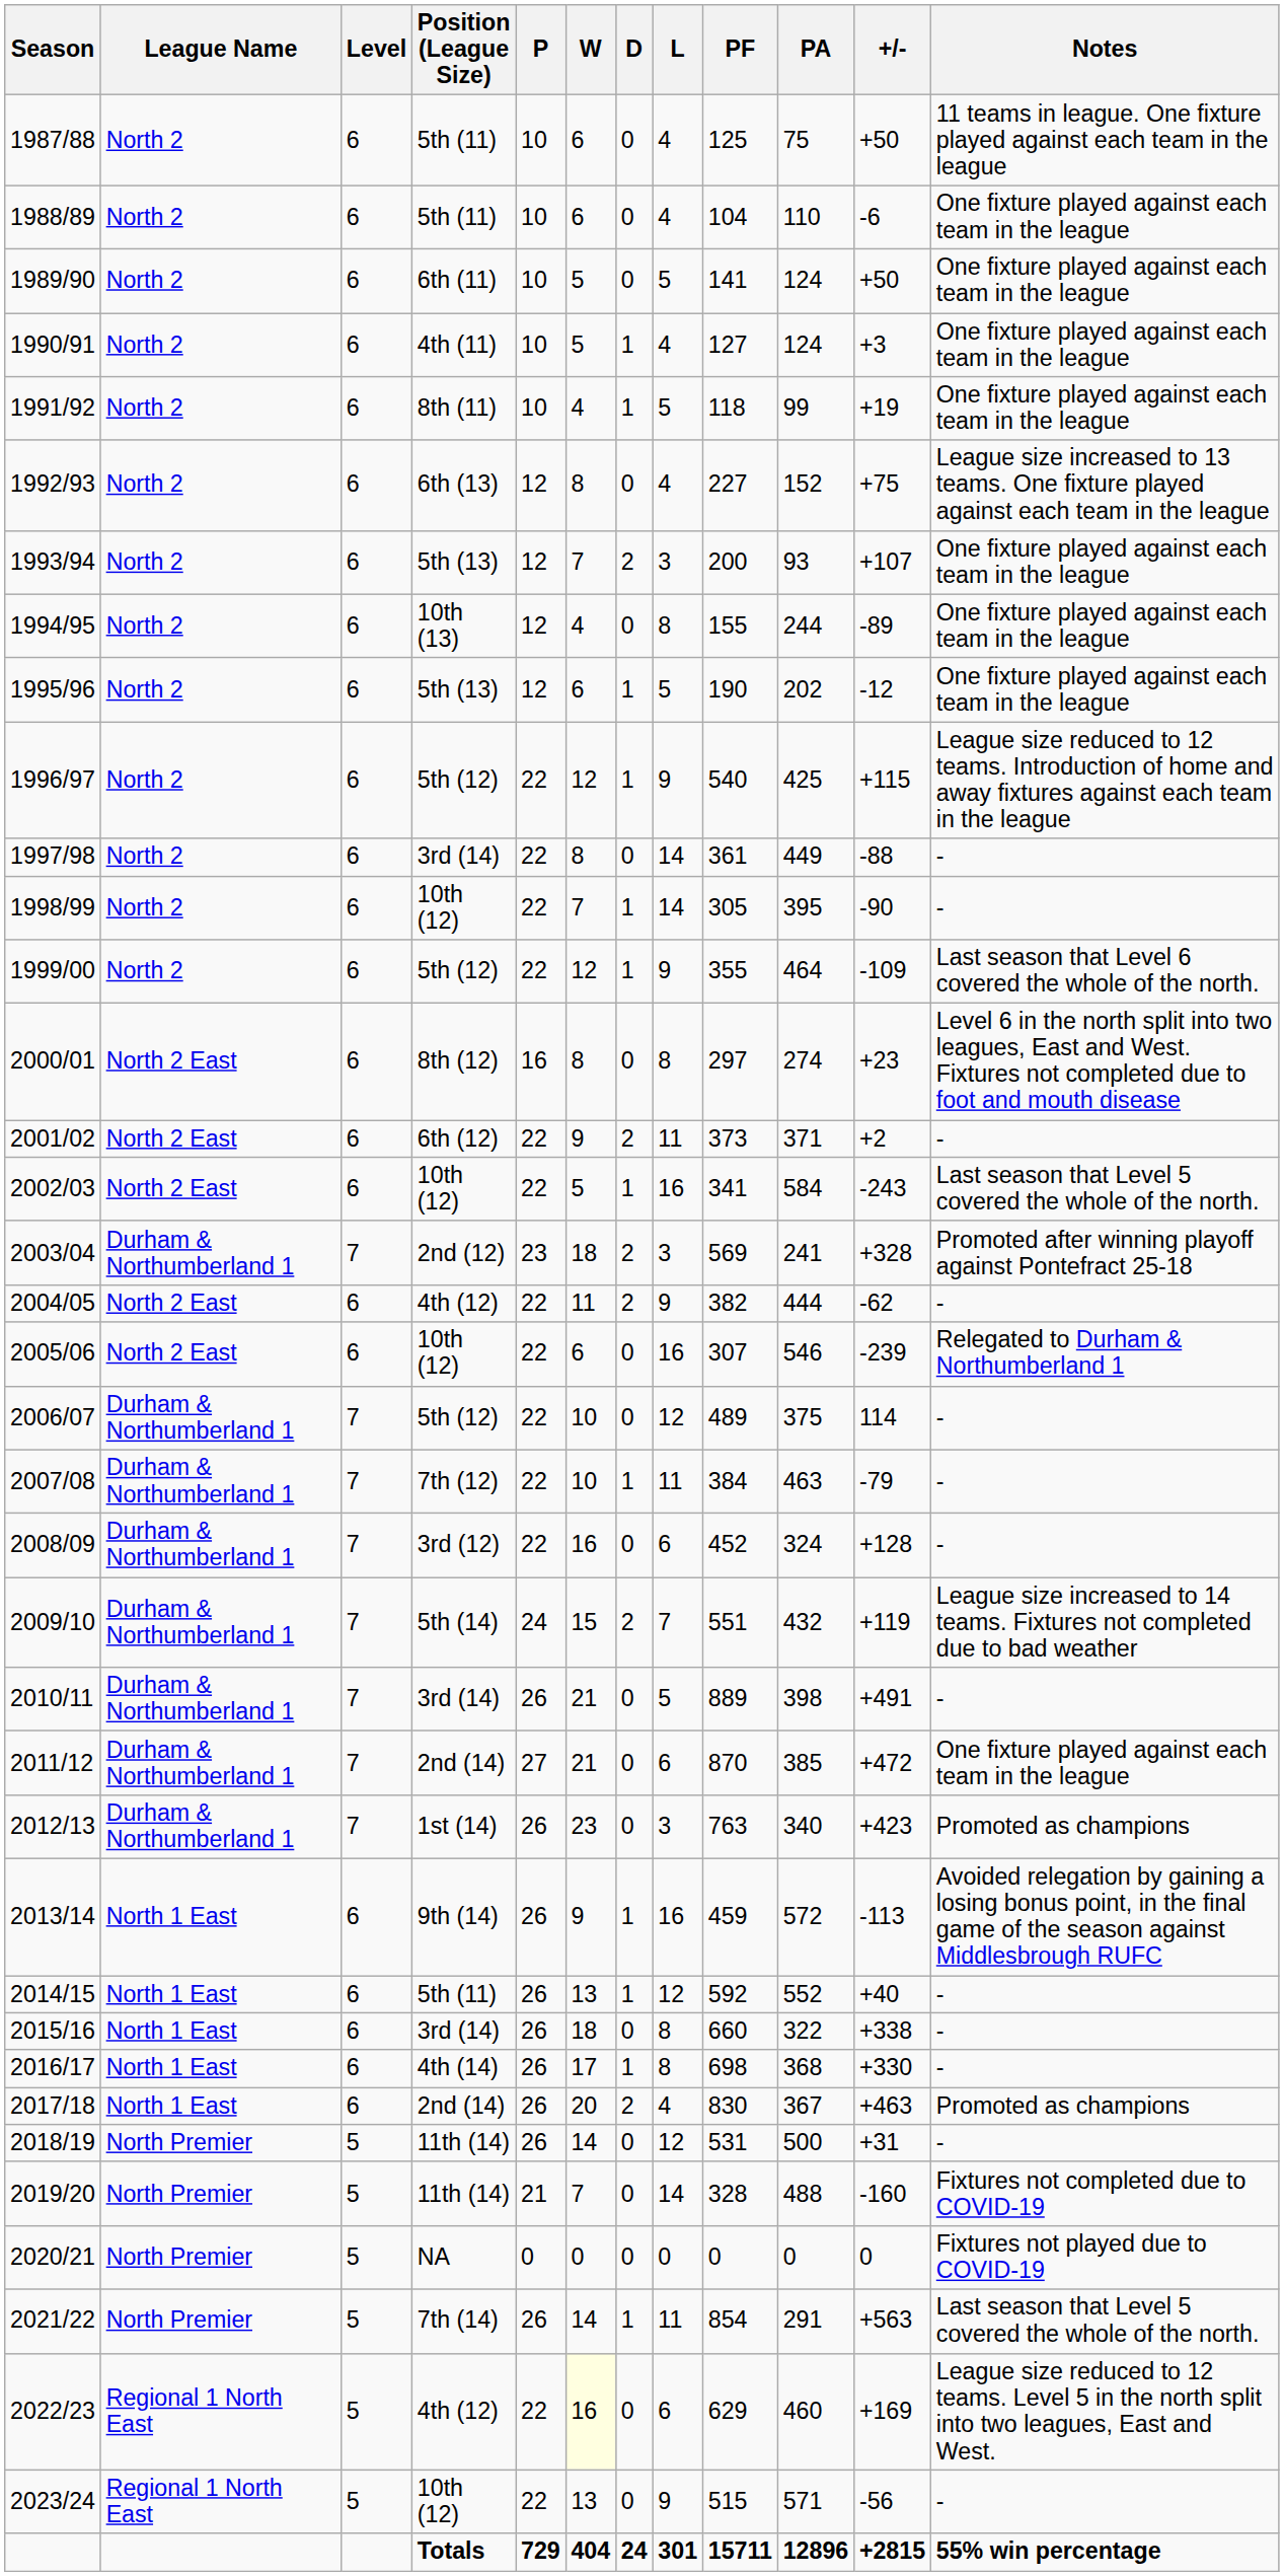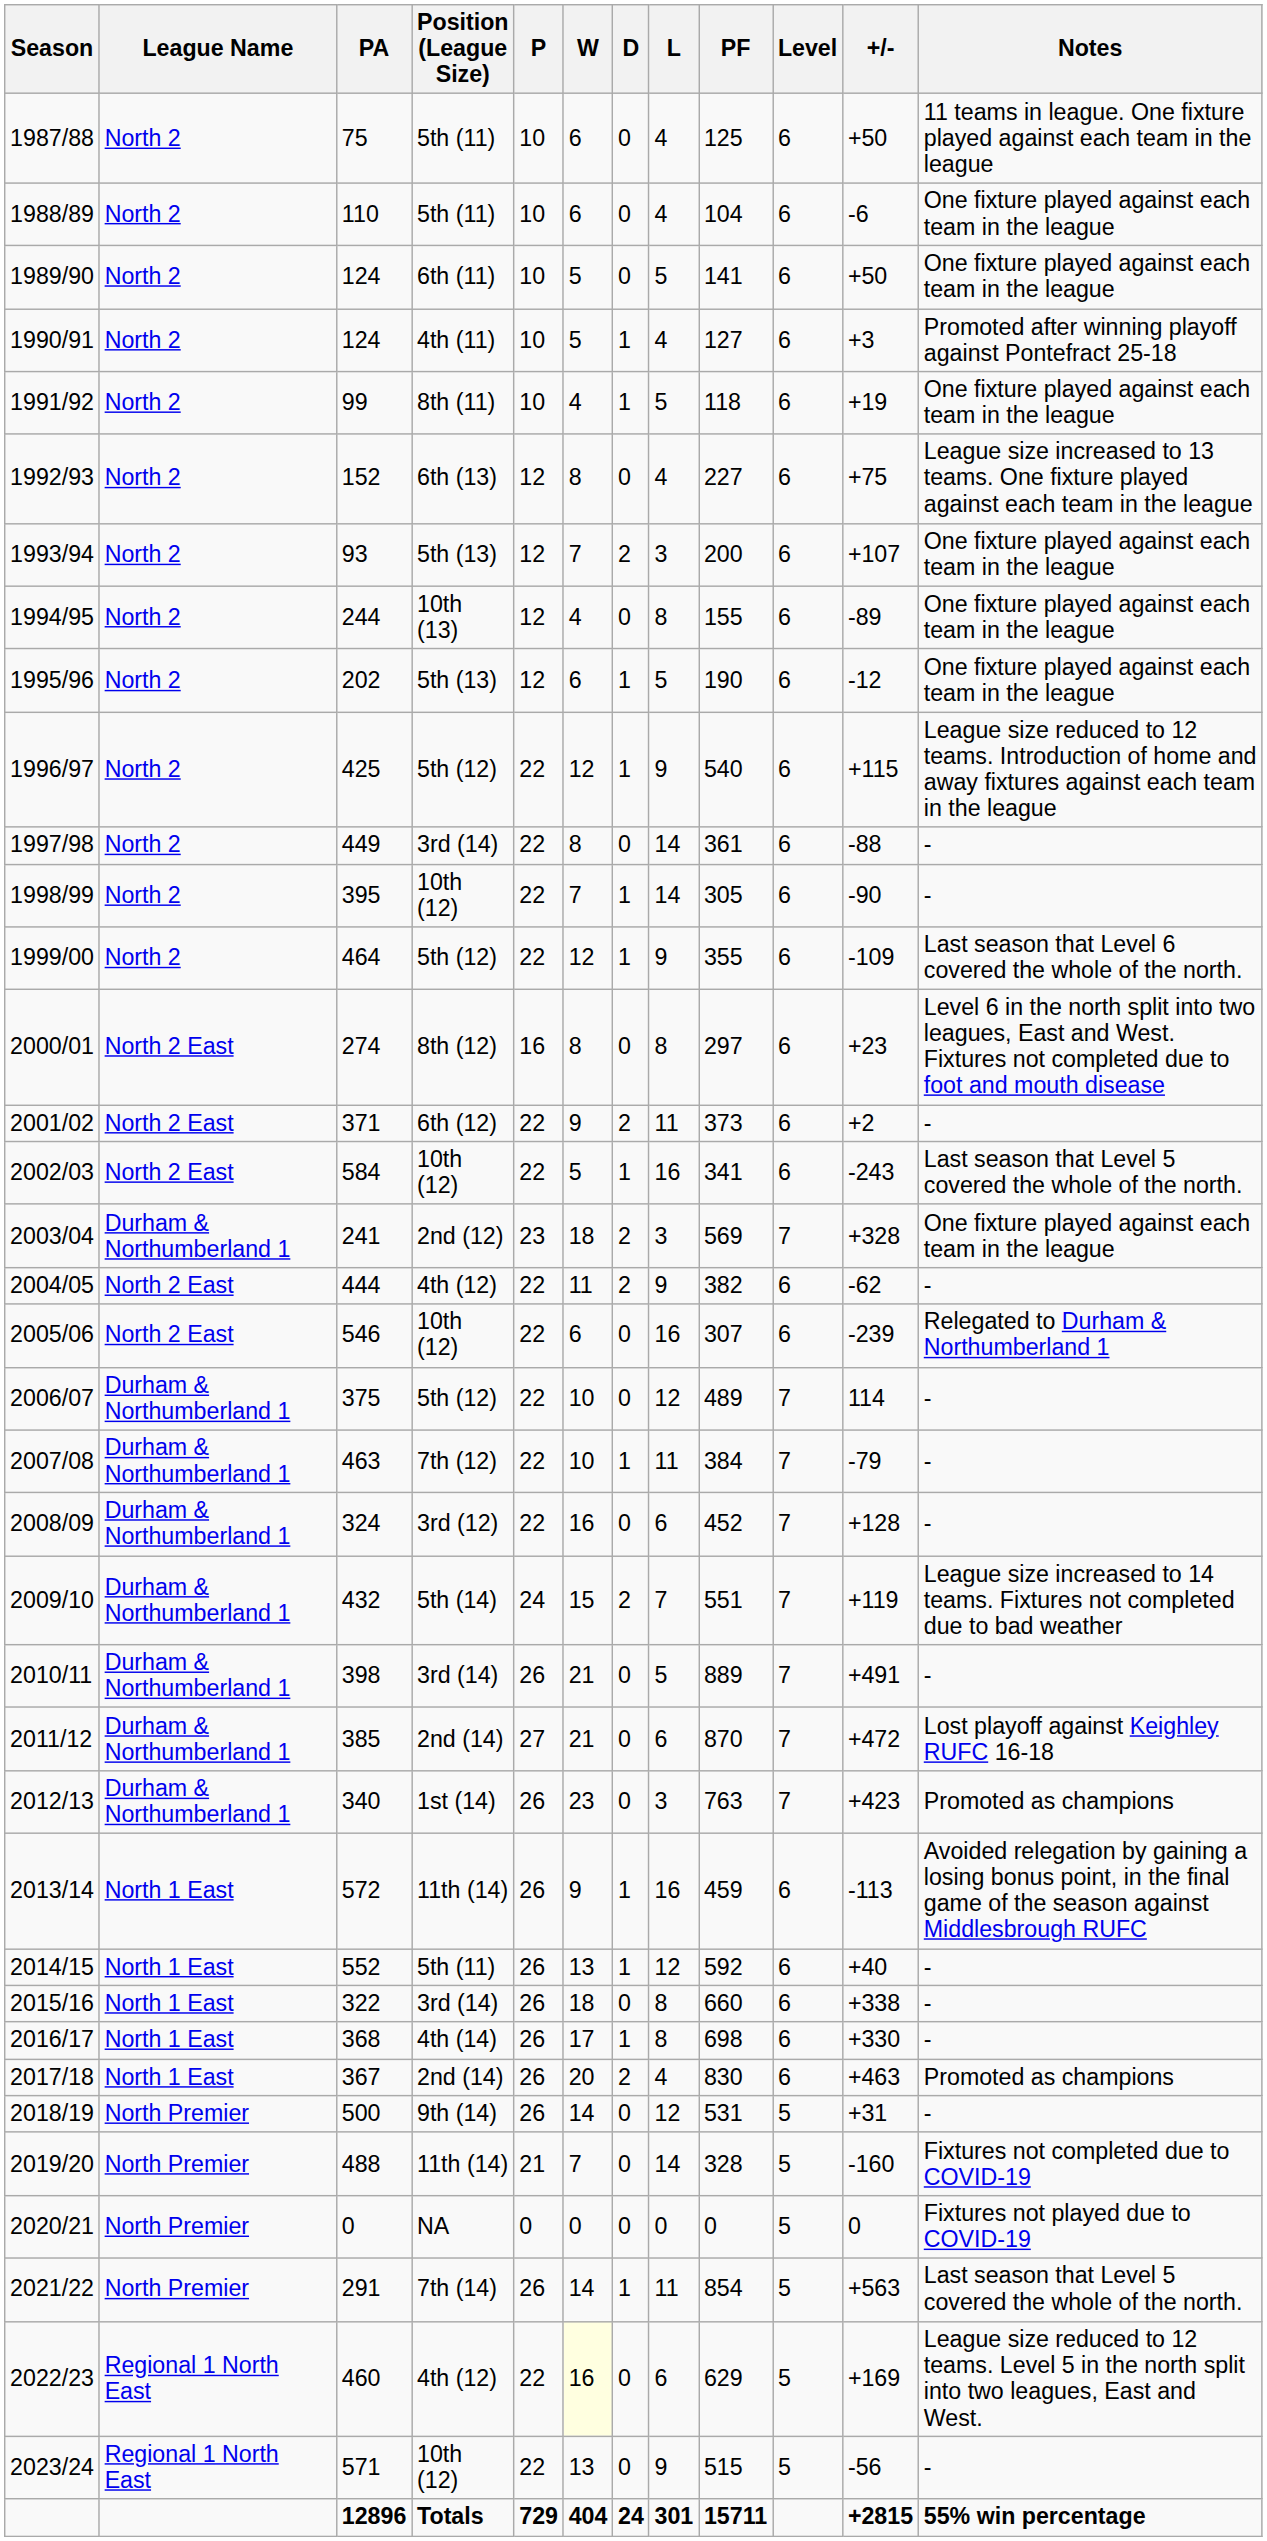 <table class="wikitable" border="1">
 <tr>
 <th width="40pt">Season</th>
 <th width="160pt">League Name</th>
-<th width="25pt">Level</th>
+<th width="10pt">PA</th>
 <th width="60pt">Position (League Size)</th>
 <th width="10pt">P</th>
 <th width="10pt">W</th>
 <th width="10pt">D</th>
 <th width="10pt">L</th>
 <th width="10pt">PF</th>
-<th width="10pt">PA</th>
+<th width="25pt">Level</th>
 <th width="10pt">+/-</th>
 <th width="240pt">Notes</th>
 </tr>
 <tr>
 <td>1987/88</td>
 <td><a href='#'>North 2</a></td>
-<td>6</td>
+<td>75</td>
 <td>5th (11)</td>
 <td>10</td>
 <td>6</td>
 <td>0</td>
 <td>4</td>
 <td>125</td>
-<td>75</td>
+<td>6</td>
 <td>+50</td>
 <td>11 teams in league. One fixture played against each team in the league</td>
 </tr>
 <tr>
 <td>1988/89</td>
 <td><a href='#'>North 2</a></td>
-<td>6</td>
+<td>110</td>
 <td>5th (11)</td>
 <td>10</td>
 <td>6</td>
 <td>0</td>
 <td>4</td>
 <td>104</td>
-<td>110</td>
+<td>6</td>
 <td>-6</td>
 <td>One fixture played against each team in the league</td>
 </tr>
 <tr>
 <td>1989/90</td>
 <td><a href='#'>North 2</a></td>
-<td>6</td>
+<td>124</td>
 <td>6th (11)</td>
 <td>10</td>
 <td>5</td>
 <td>0</td>
 <td>5</td>
 <td>141</td>
-<td>124</td>
+<td>6</td>
 <td>+50</td>
 <td>One fixture played against each team in the league</td>
 </tr>
 <tr>
 <td>1990/91</td>
 <td><a href='#'>North 2</a></td>
-<td>6</td>
+<td>124</td>
 <td>4th (11)</td>
 <td>10</td>
 <td>5</td>
 <td>1</td>
 <td>4</td>
 <td>127</td>
-<td>124</td>
+<td>6</td>
 <td>+3</td>
-<td>One fixture played against each team in the league</td>
+<td>Promoted after winning playoff against Pontefract 25-18</td>
 </tr>
 <tr>
 <td>1991/92</td>
 <td><a href='#'>North 2</a></td>
-<td>6</td>
+<td>99</td>
 <td>8th (11)</td>
 <td>10</td>
 <td>4</td>
 <td>1</td>
 <td>5</td>
 <td>118</td>
-<td>99</td>
+<td>6</td>
 <td>+19</td>
 <td>One fixture played against each team in the league</td>
 </tr>
 <tr>
 <td>1992/93</td>
 <td><a href='#'>North 2</a></td>
-<td>6</td>
+<td>152</td>
 <td>6th (13)</td>
 <td>12</td>
 <td>8</td>
 <td>0</td>
 <td>4</td>
 <td>227</td>
-<td>152</td>
+<td>6</td>
 <td>+75</td>
 <td>League size increased to 13 teams. One fixture played against each team in the league</td>
 </tr>
 <tr>
 <td>1993/94</td>
 <td><a href='#'>North 2</a></td>
-<td>6</td>
+<td>93</td>
 <td>5th (13)</td>
 <td>12</td>
 <td>7</td>
 <td>2</td>
 <td>3</td>
 <td>200</td>
-<td>93</td>
+<td>6</td>
 <td>+107</td>
 <td>One fixture played against each team in the league</td>
 </tr>
 <tr>
 <td>1994/95</td>
 <td><a href='#'>North 2</a></td>
-<td>6</td>
+<td>244</td>
 <td>10th (13)</td>
 <td>12</td>
 <td>4</td>
 <td>0</td>
 <td>8</td>
 <td>155</td>
-<td>244</td>
+<td>6</td>
 <td>-89</td>
 <td>One fixture played against each team in the league</td>
 </tr>
 <tr>
 <td>1995/96</td>
 <td><a href='#'>North 2</a></td>
-<td>6</td>
+<td>202</td>
 <td>5th (13)</td>
 <td>12</td>
 <td>6</td>
 <td>1</td>
 <td>5</td>
 <td>190</td>
-<td>202</td>
+<td>6</td>
 <td>-12</td>
 <td>One fixture played against each team in the league</td>
 </tr>
 <tr>
 <td>1996/97</td>
 <td><a href='#'>North 2</a></td>
-<td>6</td>
+<td>425</td>
 <td>5th (12)</td>
 <td>22</td>
 <td>12</td>
 <td>1</td>
 <td>9</td>
 <td>540</td>
-<td>425</td>
+<td>6</td>
 <td>+115</td>
 <td>League size reduced to 12 teams. Introduction of home and away fixtures against each team in the league</td>
 </tr>
 <tr>
 <td>1997/98</td>
 <td><a href='#'>North 2</a></td>
-<td>6</td>
+<td>449</td>
 <td>3rd (14)</td>
 <td>22</td>
 <td>8</td>
 <td>0</td>
 <td>14</td>
 <td>361</td>
-<td>449</td>
+<td>6</td>
 <td>-88</td>
 <td>-</td>
 </tr>
 <tr>
 <td>1998/99</td>
 <td><a href='#'>North 2</a></td>
-<td>6</td>
+<td>395</td>
 <td>10th (12)</td>
 <td>22</td>
 <td>7</td>
 <td>1</td>
 <td>14</td>
 <td>305</td>
-<td>395</td>
+<td>6</td>
 <td>-90</td>
 <td>-</td>
 </tr>
 <tr>
 <td>1999/00</td>
 <td><a href='#'>North 2</a></td>
-<td>6</td>
+<td>464</td>
 <td>5th (12)</td>
 <td>22</td>
 <td>12</td>
 <td>1</td>
 <td>9</td>
 <td>355</td>
-<td>464</td>
+<td>6</td>
 <td>-109</td>
 <td>Last season that Level 6 covered the whole of the north.</td>
 </tr>
 <tr>
 <td>2000/01</td>
 <td><a href='#'>North 2 East</a></td>
-<td>6</td>
+<td>274</td>
 <td>8th (12)</td>
 <td>16</td>
 <td>8</td>
 <td>0</td>
 <td>8</td>
 <td>297</td>
-<td>274</td>
+<td>6</td>
 <td>+23</td>
 <td>Level 6 in the north split into two leagues, East and West. Fixtures not completed due to <a href='#'>foot and mouth disease</a></td>
 </tr>
 <tr>
 <td>2001/02</td>
 <td><a href='#'>North 2 East</a></td>
-<td>6</td>
+<td>371</td>
 <td>6th (12)</td>
 <td>22</td>
 <td>9</td>
 <td>2</td>
 <td>11</td>
 <td>373</td>
-<td>371</td>
+<td>6</td>
 <td>+2</td>
 <td>-</td>
 </tr>
 <tr>
 <td>2002/03</td>
 <td><a href='#'>North 2 East</a></td>
-<td>6</td>
+<td>584</td>
 <td>10th (12)</td>
 <td>22</td>
 <td>5</td>
 <td>1</td>
 <td>16</td>
 <td>341</td>
-<td>584</td>
+<td>6</td>
 <td>-243</td>
 <td>Last season that Level 5 covered the whole of the north.</td>
 </tr>
 <tr>
 <td>2003/04</td>
 <td><a href='#'>Durham & Northumberland 1</a></td>
-<td>7</td>
+<td>241</td>
 <td>2nd (12)</td>
 <td>23</td>
 <td>18</td>
 <td>2</td>
 <td>3</td>
 <td>569</td>
-<td>241</td>
+<td>7</td>
 <td>+328</td>
-<td>Promoted after winning playoff against Pontefract 25-18</td>
+<td>One fixture played against each team in the league</td>
 </tr>
 <tr>
 <td>2004/05</td>
 <td><a href='#'>North 2 East</a></td>
-<td>6</td>
+<td>444</td>
 <td>4th (12)</td>
 <td>22</td>
 <td>11</td>
 <td>2</td>
 <td>9</td>
 <td>382</td>
-<td>444</td>
+<td>6</td>
 <td>-62</td>
 <td>-</td>
 </tr>
 <tr>
 <td>2005/06</td>
 <td><a href='#'>North 2 East</a></td>
-<td>6</td>
+<td>546</td>
 <td>10th (12)</td>
 <td>22</td>
 <td>6</td>
 <td>0</td>
 <td>16</td>
 <td>307</td>
-<td>546</td>
+<td>6</td>
 <td>-239</td>
 <td>Relegated to <a href='#'>Durham & Northumberland 1</a></td>
 </tr>
 <tr>
 <td>2006/07</td>
 <td><a href='#'>Durham & Northumberland 1</a></td>
-<td>7</td>
+<td>375</td>
 <td>5th (12)</td>
 <td>22</td>
 <td>10</td>
 <td>0</td>
 <td>12</td>
 <td>489</td>
-<td>375</td>
+<td>7</td>
 <td>114</td>
 <td>-</td>
 </tr>
 <tr>
 <td>2007/08</td>
 <td><a href='#'>Durham & Northumberland 1</a></td>
-<td>7</td>
+<td>463</td>
 <td>7th (12)</td>
 <td>22</td>
 <td>10</td>
 <td>1</td>
 <td>11</td>
 <td>384</td>
-<td>463</td>
+<td>7</td>
 <td>-79</td>
 <td>-</td>
 </tr>
 <tr>
 <td>2008/09</td>
 <td><a href='#'>Durham & Northumberland 1</a></td>
-<td>7</td>
+<td>324</td>
 <td>3rd (12)</td>
 <td>22</td>
 <td>16</td>
 <td>0</td>
 <td>6</td>
 <td>452</td>
-<td>324</td>
+<td>7</td>
 <td>+128</td>
 <td>-</td>
 </tr>
 <tr>
 <td>2009/10</td>
 <td><a href='#'>Durham & Northumberland 1</a></td>
-<td>7</td>
+<td>432</td>
 <td>5th (14)</td>
 <td>24</td>
 <td>15</td>
 <td>2</td>
 <td>7</td>
 <td>551</td>
-<td>432</td>
+<td>7</td>
 <td>+119</td>
 <td>League size increased to 14 teams. Fixtures not completed due to bad weather</td>
 </tr>
 <tr>
 <td>2010/11</td>
 <td><a href='#'>Durham & Northumberland 1</a></td>
-<td>7</td>
+<td>398</td>
 <td>3rd (14)</td>
 <td>26</td>
 <td>21</td>
 <td>0</td>
 <td>5</td>
 <td>889</td>
-<td>398</td>
+<td>7</td>
 <td>+491</td>
 <td>-</td>
 </tr>
 <tr>
 <td>2011/12</td>
 <td><a href='#'>Durham & Northumberland 1</a></td>
-<td>7</td>
+<td>385</td>
 <td>2nd (14)</td>
 <td>27</td>
 <td>21</td>
 <td>0</td>
 <td>6</td>
 <td>870</td>
-<td>385</td>
+<td>7</td>
 <td>+472</td>
-<td>One fixture played against each team in the league</td>
+<td>Lost playoff against <a href='#'>Keighley RUFC</a> 16-18</td>
 </tr>
 <tr>
 <td>2012/13</td>
 <td><a href='#'>Durham & Northumberland 1</a></td>
-<td>7</td>
+<td>340</td>
 <td>1st (14)</td>
 <td>26</td>
 <td>23</td>
 <td>0</td>
 <td>3</td>
 <td>763</td>
-<td>340</td>
+<td>7</td>
 <td>+423</td>
 <td>Promoted as champions</td>
 </tr>
 <tr>
 <td>2013/14</td>
 <td><a href='#'>North 1 East</a></td>
-<td>6</td>
-<td>9th (14)</td>
+<td>572</td>
+<td>11th (14)</td>
 <td>26</td>
 <td>9</td>
 <td>1</td>
 <td>16</td>
 <td>459</td>
-<td>572</td>
+<td>6</td>
 <td>-113</td>
 <td>Avoided relegation by gaining a losing bonus point, in the final game of the season against <a href='#'>Middlesbrough RUFC</a></td>
 </tr>
 <tr>
 <td>2014/15</td>
 <td><a href='#'>North 1 East</a></td>
-<td>6</td>
+<td>552</td>
 <td>5th (11)</td>
 <td>26</td>
 <td>13</td>
 <td>1</td>
 <td>12</td>
 <td>592</td>
-<td>552</td>
+<td>6</td>
 <td>+40</td>
 <td>-</td>
 </tr>
 <tr>
 <td>2015/16</td>
 <td><a href='#'>North 1 East</a></td>
-<td>6</td>
+<td>322</td>
 <td>3rd (14)</td>
 <td>26</td>
 <td>18</td>
 <td>0</td>
 <td>8</td>
 <td>660</td>
-<td>322</td>
+<td>6</td>
 <td>+338</td>
 <td>-</td>
 </tr>
 <tr>
 <td>2016/17</td>
 <td><a href='#'>North 1 East</a></td>
-<td>6</td>
+<td>368</td>
 <td>4th (14)</td>
 <td>26</td>
 <td>17</td>
 <td>1</td>
 <td>8</td>
 <td>698</td>
-<td>368</td>
+<td>6</td>
 <td>+330</td>
 <td>-</td>
 </tr>
 <tr>
 <td>2017/18</td>
 <td><a href='#'>North 1 East</a></td>
-<td>6</td>
+<td>367</td>
 <td>2nd (14)</td>
 <td>26</td>
 <td>20</td>
 <td>2</td>
 <td>4</td>
 <td>830</td>
-<td>367</td>
+<td>6</td>
 <td>+463</td>
 <td>Promoted as champions</td>
 </tr>
 <tr>
 <td>2018/19</td>
 <td><a href='#'>North Premier</a></td>
-<td>5</td>
-<td>11th (14)</td>
+<td>500</td>
+<td>9th (14)</td>
 <td>26</td>
 <td>14</td>
 <td>0</td>
 <td>12</td>
 <td>531</td>
-<td>500</td>
+<td>5</td>
 <td>+31</td>
 <td>-</td>
 </tr>
 <tr>
 <td>2019/20</td>
 <td><a href='#'>North Premier</a></td>
-<td>5</td>
+<td>488</td>
 <td>11th (14)</td>
 <td>21</td>
 <td>7</td>
 <td>0</td>
 <td>14</td>
 <td>328</td>
-<td>488</td>
+<td>5</td>
 <td>-160</td>
 <td>Fixtures not completed due to <a href='#'>COVID-19</a></td>
 </tr>
 <tr>
 <td>2020/21</td>
 <td><a href='#'>North Premier</a></td>
-<td>5</td>
+<td>0</td>
 <td>NA</td>
 <td>0</td>
 <td>0</td>
 <td>0</td>
 <td>0</td>
 <td>0</td>
-<td>0</td>
+<td>5</td>
 <td>0</td>
 <td>Fixtures not played due to <a href='#'>COVID-19</a></td>
 </tr>
 <tr>
 <td>2021/22</td>
 <td><a href='#'>North Premier</a></td>
-<td>5</td>
+<td>291</td>
 <td>7th (14)</td>
 <td>26</td>
 <td>14</td>
 <td>1</td>
 <td>11</td>
 <td>854</td>
-<td>291</td>
+<td>5</td>
 <td>+563</td>
 <td>Last season that Level 5 covered the whole of the north.</td>
 </tr>
 <tr>
 <td>2022/23</td>
 <td><a href='#'>Regional 1 North East</a></td>
-<td>5</td>
+<td>460</td>
 <td>4th (12)</td>
 <td>22</td>
 <td style="background: lightyellow;">16</td>
 <td>0</td>
 <td>6</td>
 <td>629</td>
-<td>460</td>
+<td>5</td>
 <td>+169</td>
 <td>League size reduced to 12 teams. Level 5 in the north split into two leagues, East and West.</td>
 </tr>
 <tr>
 <td>2023/24</td>
 <td><a href='#'>Regional 1 North East</a></td>
-<td>5</td>
+<td>571</td>
 <td>10th (12)</td>
 <td>22</td>
 <td>13</td>
 <td>0</td>
 <td>9</td>
 <td>515</td>
-<td>571</td>
+<td>5</td>
 <td>-56</td>
 <td>-</td>
 </tr>
 <tr>
 <td></td>
 <td></td>
-<td></td>
+<td><strong>12896</strong></td>
 <td><strong>Totals</strong></td>
 <td><strong>729</strong></td>
 <td><strong>404</strong></td>
 <td><strong>24</strong></td>
 <td><strong>301</strong></td>
 <td><strong>15711</strong></td>
-<td><strong>12896</strong></td>
+<td></td>
 <td><strong>+2815</strong></td>
 <td><strong>55% win percentage</strong></td>
 </tr>
 </table>
